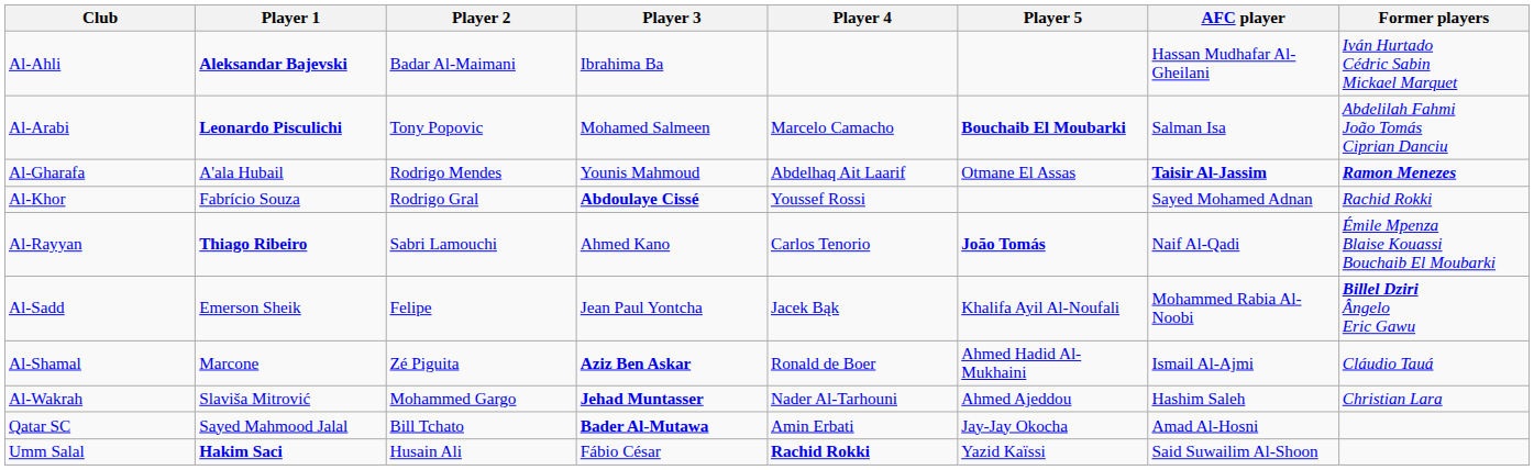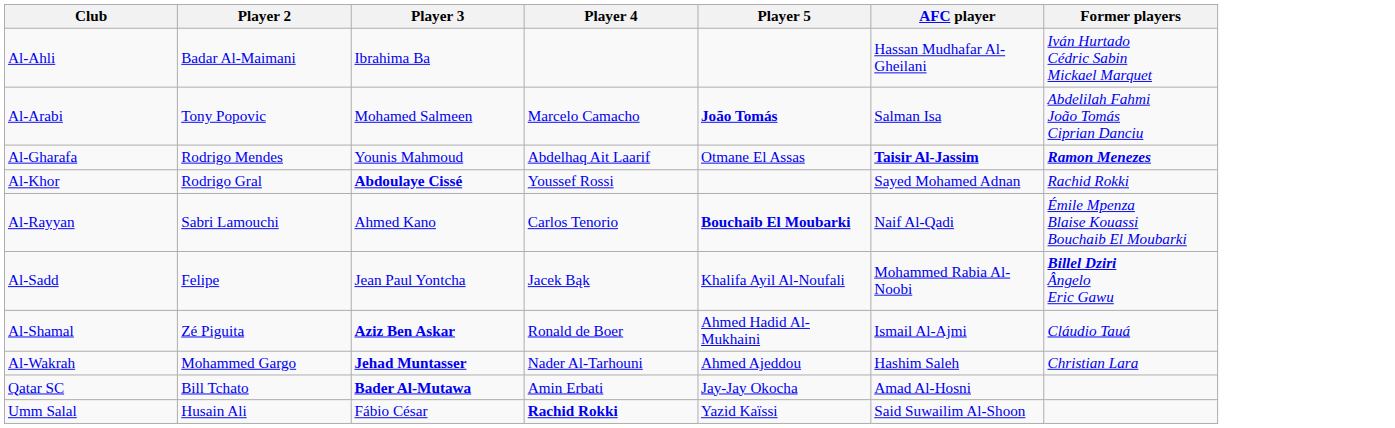 <table class="wikitable">
 <tr>
 <th width ="175">Club</th>
-<th width ="175">Player 1</th>
 <th width ="175">Player 2</th>
 <th width ="175">Player 3</th>
 <th width ="175">Player 4</th>
 <th width ="175">Player 5</th>
 <th width ="175"><a href='#'>AFC</a> player</th>
 <th width ="175">Former players</th>
 </tr>
 <tr>
 <td><a href='#'>Al-Ahli</a></td>
-<td> <strong><a href='#'>Aleksandar Bajevski</a></strong></td>
 <td> <a href='#'>Badar Al-Maimani</a></td>
 <td> <a href='#'>Ibrahima Ba</a></td>
 <td></td>
 <td></td>
 <td> <a href='#'>Hassan Mudhafar Al-Gheilani</a></td>
 <td> <em><a href='#'>Iván Hurtado</a></em> <br>  <em><a href='#'>Cédric Sabin</a></em> <br>  <em><a href='#'>Mickael Marquet</a></em></td>
 </tr>
 <tr>
 <td><a href='#'>Al-Arabi</a></td>
-<td> <strong><a href='#'>Leonardo Pisculichi</a></strong></td>
 <td> <a href='#'>Tony Popovic</a></td>
 <td> <a href='#'>Mohamed Salmeen</a></td>
 <td> <a href='#'>Marcelo Camacho</a></td>
-<td> <strong><a href='#'>Bouchaib El Moubarki</a></strong></td>
+<td> <strong><a href='#'>João Tomás</a></strong></td>
 <td> <a href='#'>Salman Isa</a></td>
 <td> <em><a href='#'>Abdelilah Fahmi</a></em> <br>  <em><a href='#'>João Tomás</a></em> <br>  <em><a href='#'>Ciprian Danciu</a></em></td>
 </tr>
 <tr>
 <td><a href='#'>Al-Gharafa</a></td>
-<td> <a href='#'>A'ala Hubail</a></td>
 <td> <a href='#'>Rodrigo Mendes</a></td>
 <td> <a href='#'>Younis Mahmoud</a></td>
 <td> <a href='#'>Abdelhaq Ait Laarif</a></td>
 <td> <a href='#'>Otmane El Assas</a></td>
 <td> <strong><a href='#'>Taisir Al-Jassim</a></strong></td>
 <td> <strong><em><a href='#'>Ramon Menezes</a></em></strong></td>
 </tr>
 <tr>
 <td><a href='#'>Al-Khor</a></td>
-<td> <a href='#'>Fabrício Souza</a></td>
 <td> <a href='#'>Rodrigo Gral</a></td>
 <td> <strong><a href='#'>Abdoulaye Cissé</a></strong></td>
 <td> <a href='#'>Youssef Rossi</a></td>
 <td></td>
 <td> <a href='#'>Sayed Mohamed Adnan</a></td>
 <td> <em><a href='#'>Rachid Rokki</a></em></td>
 </tr>
 <tr>
 <td><a href='#'>Al-Rayyan</a></td>
-<td> <strong><a href='#'>Thiago Ribeiro</a></strong></td>
 <td> <a href='#'>Sabri Lamouchi</a></td>
 <td> <a href='#'>Ahmed Kano</a></td>
 <td> <a href='#'>Carlos Tenorio</a></td>
-<td> <strong><a href='#'>João Tomás</a></strong></td>
+<td> <strong><a href='#'>Bouchaib El Moubarki</a></strong></td>
 <td> <a href='#'>Naif Al-Qadi</a></td>
 <td> <em><a href='#'>Émile Mpenza</a></em> <br>  <em><a href='#'>Blaise Kouassi</a></em> <br>  <em><a href='#'>Bouchaib El Moubarki</a></em></td>
 </tr>
 <tr>
 <td><a href='#'>Al-Sadd</a></td>
-<td> <a href='#'>Emerson Sheik</a></td>
 <td> <a href='#'>Felipe</a></td>
 <td> <a href='#'>Jean Paul Yontcha</a></td>
 <td> <a href='#'>Jacek Bąk</a></td>
 <td> <a href='#'>Khalifa Ayil Al-Noufali</a></td>
 <td> <a href='#'>Mohammed Rabia Al-Noobi</a></td>
 <td> <strong><em><a href='#'>Billel Dziri</a></em></strong><br> <em><a href='#'>Ângelo</a></em><br> <em><a href='#'>Eric Gawu</a></em></td>
 </tr>
 <tr>
 <td><a href='#'>Al-Shamal</a></td>
-<td> <a href='#'>Marcone</a></td>
 <td> <a href='#'>Zé Piguita</a></td>
 <td> <strong><a href='#'>Aziz Ben Askar</a></strong></td>
 <td> <a href='#'>Ronald de Boer</a></td>
 <td> <a href='#'>Ahmed Hadid Al-Mukhaini</a></td>
 <td> <a href='#'>Ismail Al-Ajmi</a></td>
 <td> <em><a href='#'>Cláudio Tauá</a></em></td>
 </tr>
 <tr>
 <td><a href='#'>Al-Wakrah</a></td>
-<td> <a href='#'>Slaviša Mitrović</a></td>
 <td> <a href='#'>Mohammed Gargo</a></td>
 <td> <strong><a href='#'>Jehad Muntasser</a></strong></td>
 <td> <a href='#'>Nader Al-Tarhouni</a></td>
 <td> <a href='#'>Ahmed Ajeddou</a></td>
 <td> <a href='#'>Hashim Saleh</a></td>
 <td> <em><a href='#'>Christian Lara</a></em></td>
 </tr>
 <tr>
 <td><a href='#'>Qatar SC</a></td>
-<td> <a href='#'>Sayed Mahmood Jalal</a></td>
 <td> <a href='#'>Bill Tchato</a></td>
 <td> <strong><a href='#'>Bader Al-Mutawa</a></strong></td>
 <td> <a href='#'>Amin Erbati</a></td>
 <td> <a href='#'>Jay-Jay Okocha</a></td>
 <td> <a href='#'>Amad Al-Hosni</a></td>
 <td></td>
 </tr>
 <tr>
 <td><a href='#'>Umm Salal</a></td>
-<td> <strong><a href='#'>Hakim Saci</a></strong></td>
 <td> <a href='#'>Husain Ali</a></td>
 <td> <a href='#'>Fábio César</a></td>
 <td> <strong><a href='#'>Rachid Rokki</a></strong></td>
 <td> <a href='#'>Yazid Kaïssi</a></td>
 <td> <a href='#'>Said Suwailim Al-Shoon</a></td>
 <td></td>
 </tr>
 </table>
